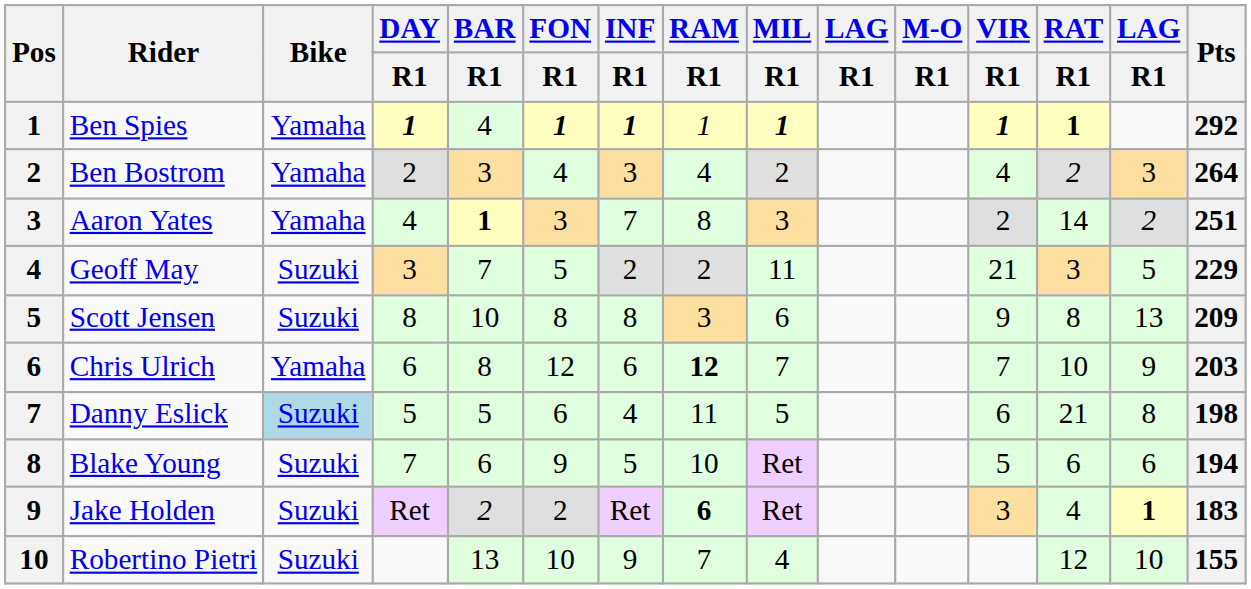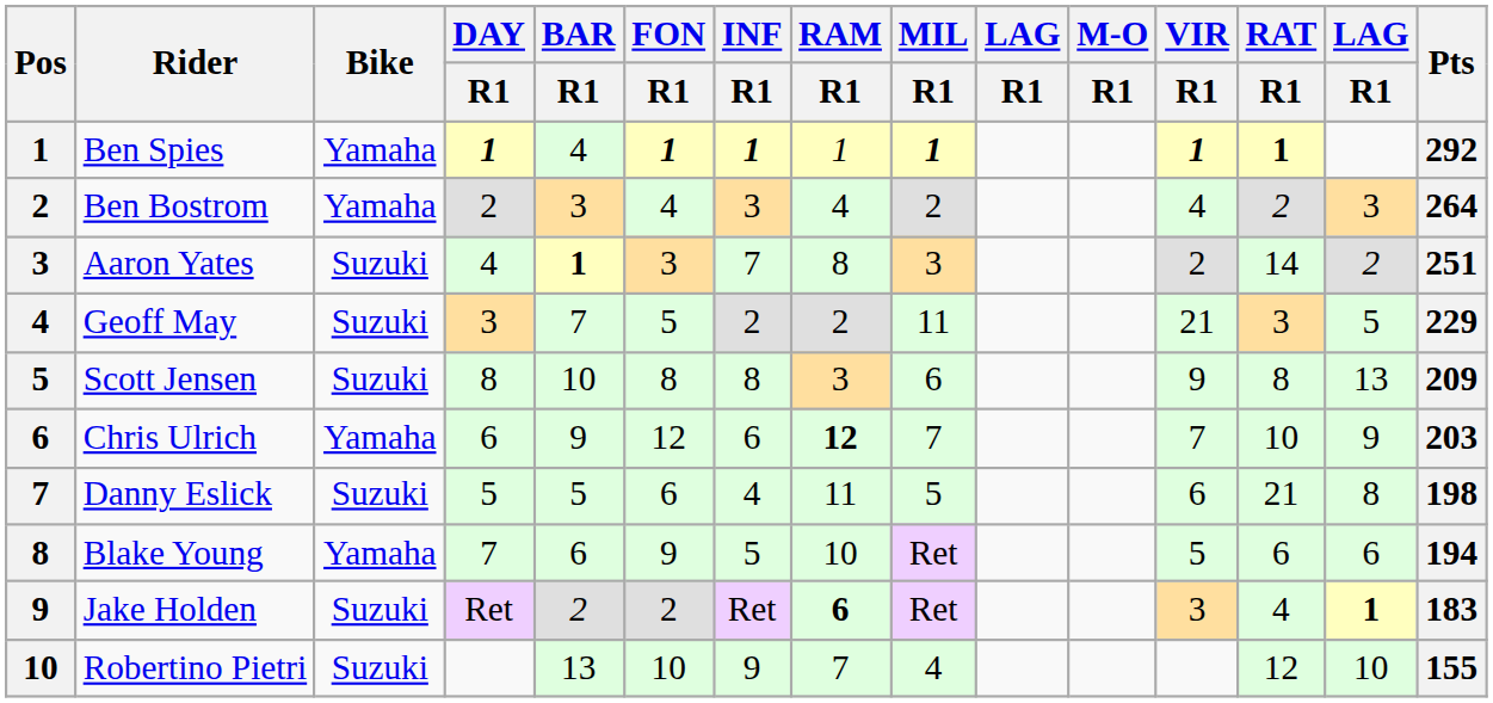 <table class="wikitable" style="font-size: 85%; text-align: center">
 <tr valign="top">
 <th valign="middle" rowspan=2>Pos</th>
 <th valign="middle" rowspan=2>Rider</th>
 <th valign="middle" rowspan=2>Bike</th>
 <th><a href='#'>DAY</a><br></th>
 <th><a href='#'>BAR</a><br></th>
 <th><a href='#'>FON</a><br></th>
 <th><a href='#'>INF</a><br></th>
 <th><a href='#'>RAM</a><br></th>
 <th><a href='#'>MIL</a><br></th>
 <th><a href='#'>LAG</a><br></th>
 <th><a href='#'>M-O</a><br></th>
 <th><a href='#'>VIR</a><br></th>
 <th><a href='#'>RAT</a><br></th>
 <th><a href='#'>LAG</a><br></th>
 <th valign="middle" rowspan=2>Pts</th>
 </tr>
 <tr>
 <th>R1</th>
 <th>R1</th>
 <th>R1</th>
 <th>R1</th>
 <th>R1</th>
 <th>R1</th>
 <th>R1</th>
 <th>R1</th>
 <th>R1</th>
 <th>R1</th>
 <th>R1</th>
 </tr>
 <tr>
 <th>1</th>
 <td align="left"> <a href='#'>Ben Spies</a></td>
 <td><a href='#'>Yamaha</a></td>
 <td style="background:#ffffbf;"><strong><em>1</em></strong></td>
 <td style="background:#dfffdf;">4</td>
 <td style="background:#ffffbf;"><strong><em>1</em></strong></td>
 <td style="background:#ffffbf;"><strong><em>1</em></strong></td>
 <td style="background:#ffffbf;"><em>1</em></td>
 <td style="background:#ffffbf;"><strong><em>1</em></strong></td>
 <td></td>
 <td></td>
 <td style="background:#ffffbf;"><strong><em>1</em></strong></td>
 <td style="background:#ffffbf;"><strong>1</strong></td>
 <td></td>
 <th>292</th>
 </tr>
 <tr>
 <th>2</th>
 <td align="left"> <a href='#'>Ben Bostrom</a></td>
 <td><a href='#'>Yamaha</a></td>
 <td style="background:#dfdfdf;">2</td>
 <td style="background:#ffdf9f;">3</td>
 <td style="background:#dfffdf;">4</td>
 <td style="background:#ffdf9f;">3</td>
 <td style="background:#dfffdf;">4</td>
 <td style="background:#dfdfdf;">2</td>
 <td></td>
 <td></td>
 <td style="background:#dfffdf;">4</td>
 <td style="background:#dfdfdf;"><em>2</em></td>
 <td style="background:#ffdf9f;">3</td>
 <th>264</th>
 </tr>
 <tr>
 <th>3</th>
 <td align="left"> <a href='#'>Aaron Yates</a></td>
-<td><a href='#'>Yamaha</a></td>
+<td><a href='#'>Suzuki</a></td>
 <td style="background:#dfffdf;">4</td>
 <td style="background:#ffffbf;"><strong>1</strong></td>
 <td style="background:#ffdf9f;">3</td>
 <td style="background:#dfffdf;">7</td>
 <td style="background:#dfffdf;">8</td>
 <td style="background:#ffdf9f;">3</td>
 <td></td>
 <td></td>
 <td style="background:#dfdfdf;">2</td>
 <td style="background:#dfffdf;">14</td>
 <td style="background:#dfdfdf;"><em>2</em></td>
 <th>251</th>
 </tr>
 <tr>
 <th>4</th>
 <td align="left"> <a href='#'>Geoff May</a></td>
 <td><a href='#'>Suzuki</a></td>
 <td style="background:#ffdf9f;">3</td>
 <td style="background:#dfffdf;">7</td>
 <td style="background:#dfffdf;">5</td>
 <td style="background:#dfdfdf;">2</td>
 <td style="background:#dfdfdf;">2</td>
 <td style="background:#dfffdf;">11</td>
 <td></td>
 <td></td>
 <td style="background:#dfffdf;">21</td>
 <td style="background:#ffdf9f;">3</td>
 <td style="background:#dfffdf;">5</td>
 <th>229</th>
 </tr>
 <tr>
 <th>5</th>
 <td align="left"> <a href='#'>Scott Jensen</a></td>
 <td><a href='#'>Suzuki</a></td>
 <td style="background:#dfffdf;">8</td>
 <td style="background:#dfffdf;">10</td>
 <td style="background:#dfffdf;">8</td>
 <td style="background:#dfffdf;">8</td>
 <td style="background:#ffdf9f;">3</td>
 <td style="background:#dfffdf;">6</td>
 <td></td>
 <td></td>
 <td style="background:#dfffdf;">9</td>
 <td style="background:#dfffdf;">8</td>
 <td style="background:#dfffdf;">13</td>
 <th>209</th>
 </tr>
 <tr>
 <th>6</th>
 <td align="left"> <a href='#'>Chris Ulrich</a></td>
 <td><a href='#'>Yamaha</a></td>
 <td style="background:#dfffdf;">6</td>
-<td style="background:#dfffdf;">8</td>
+<td style="background:#dfffdf;">9</td>
 <td style="background:#dfffdf;">12</td>
 <td style="background:#dfffdf;">6</td>
 <td style="background:#dfffdf;"><strong>12</strong></td>
 <td style="background:#dfffdf;">7</td>
 <td></td>
 <td></td>
 <td style="background:#dfffdf;">7</td>
 <td style="background:#dfffdf;">10</td>
 <td style="background:#dfffdf;">9</td>
 <th>203</th>
 </tr>
 <tr>
 <th>7</th>
 <td align="left"> <a href='#'>Danny Eslick</a></td>
-<td style="background: lightblue;"><a href='#'>Suzuki</a></td>
+<td><a href='#'>Suzuki</a></td>
 <td style="background:#dfffdf;">5</td>
 <td style="background:#dfffdf;">5</td>
 <td style="background:#dfffdf;">6</td>
 <td style="background:#dfffdf;">4</td>
 <td style="background:#dfffdf;">11</td>
 <td style="background:#dfffdf;">5</td>
 <td></td>
 <td></td>
 <td style="background:#dfffdf;">6</td>
 <td style="background:#dfffdf;">21</td>
 <td style="background:#dfffdf;">8</td>
 <th>198</th>
 </tr>
 <tr>
 <th>8</th>
 <td align="left"> <a href='#'>Blake Young</a></td>
-<td><a href='#'>Suzuki</a></td>
+<td><a href='#'>Yamaha</a></td>
 <td style="background:#dfffdf;">7</td>
 <td style="background:#dfffdf;">6</td>
 <td style="background:#dfffdf;">9</td>
 <td style="background:#dfffdf;">5</td>
 <td style="background:#dfffdf;">10</td>
 <td style="background:#efcfff;">Ret</td>
 <td></td>
 <td></td>
 <td style="background:#dfffdf;">5</td>
 <td style="background:#dfffdf;">6</td>
 <td style="background:#dfffdf;">6</td>
 <th>194</th>
 </tr>
 <tr>
 <th>9</th>
 <td align="left"> <a href='#'>Jake Holden</a></td>
 <td><a href='#'>Suzuki</a></td>
 <td style="background:#efcfff;">Ret</td>
 <td style="background:#dfdfdf;"><em>2</em></td>
 <td style="background:#dfdfdf;">2</td>
 <td style="background:#efcfff;">Ret</td>
 <td style="background:#dfffdf;"><strong>6</strong></td>
 <td style="background:#efcfff;">Ret</td>
 <td></td>
 <td></td>
 <td style="background:#ffdf9f;">3</td>
 <td style="background:#dfffdf;">4</td>
 <td style="background:#ffffbf;"><strong>1</strong></td>
 <th>183</th>
 </tr>
 <tr>
 <th>10</th>
 <td align="left"> <a href='#'>Robertino Pietri</a></td>
 <td><a href='#'>Suzuki</a></td>
 <td></td>
 <td style="background:#dfffdf;">13</td>
 <td style="background:#dfffdf;">10</td>
 <td style="background:#dfffdf;">9</td>
 <td style="background:#dfffdf;">7</td>
 <td style="background:#dfffdf;">4</td>
 <td></td>
 <td></td>
 <td></td>
 <td style="background:#dfffdf;">12</td>
 <td style="background:#dfffdf;">10</td>
 <th>155</th>
 </tr>
 </table>
